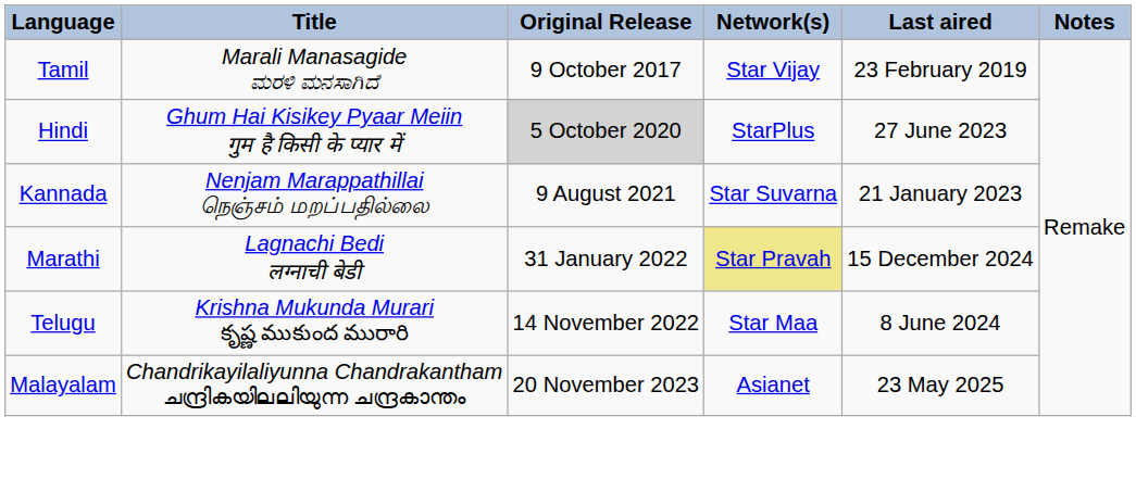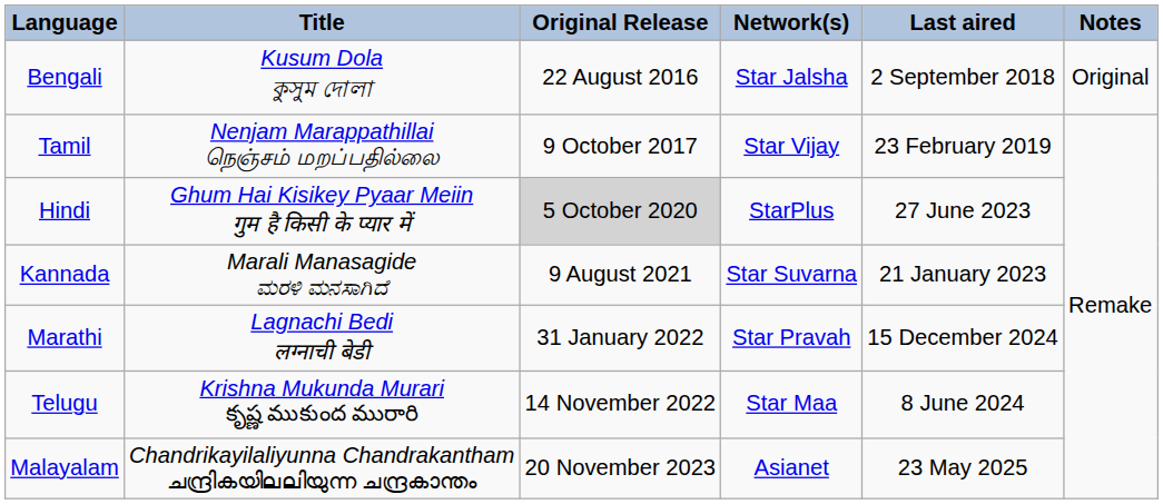 <table class="wikitable" style="text-align:center;">
 <tr>
 <th style="background:LightSteelBlue;">Language</th>
 <th style="background:LightSteelBlue;">Title</th>
 <th style="background:LightSteelBlue;">Original Release</th>
 <th style="background:LightSteelBlue;">Network(s)</th>
 <th style="background:LightSteelBlue;">Last aired</th>
 <th style="background:LightSteelBlue;">Notes</th>
 </tr>
 <tr>
+<td><a href='#'>Bengali</a></td>
+<td><em><a href='#'>Kusum Dola</a></em><br><em>কুসুম দোলা</em></td>
+<td>22 August 2016</td>
+<td><a href='#'>Star Jalsha</a></td>
+<td>2 September 2018</td>
+<td>Original</td>
+</tr>
+<tr>
 <td><a href='#'>Tamil</a></td>
-<td><em>Marali Manasagide</em><br><em>ಮರಳಿ ಮನಸಾಗಿದೆ</em></td>
+<td><em><a href='#'>Nenjam Marappathillai</a></em><br><em>நெஞ்சம் மறப்பதில்லை</em></td>
 <td>9 October 2017</td>
 <td><a href='#'>Star Vijay</a></td>
 <td>23 February 2019</td>
 <td rowspan="6">Remake</td>
 </tr>
 <tr>
 <td><a href='#'>Hindi</a></td>
 <td><em><a href='#'>Ghum Hai Kisikey Pyaar Meiin</a></em><br><em>गुम है किसी के प्यार में</em></td>
 <td style="background: lightgrey;">5 October 2020</td>
 <td><a href='#'>StarPlus</a></td>
 <td>27 June 2023</td>
 </tr>
 <tr>
 <td><a href='#'>Kannada</a></td>
-<td><em><a href='#'>Nenjam Marappathillai</a></em><br><em>நெஞ்சம் மறப்பதில்லை</em></td>
+<td><em>Marali Manasagide</em><br><em>ಮರಳಿ ಮನಸಾಗಿದೆ</em></td>
 <td>9 August 2021</td>
 <td><a href='#'>Star Suvarna</a></td>
 <td>21 January 2023</td>
 </tr>
 <tr>
 <td><a href='#'>Marathi</a></td>
 <td><em><a href='#'>Lagnachi Bedi</a></em><br><em>लग्नाची बेडी</em></td>
 <td>31 January 2022</td>
-<td style="background: khaki;"><a href='#'>Star Pravah</a></td>
+<td><a href='#'>Star Pravah</a></td>
 <td>15 December 2024</td>
 </tr>
 <tr>
 <td><a href='#'>Telugu</a></td>
 <td><em><a href='#'>Krishna Mukunda Murari</a></em><br>కృష్ణ ముకుంద మురారి</td>
 <td>14 November 2022</td>
 <td><a href='#'>Star Maa</a></td>
 <td>8 June 2024</td>
 </tr>
 <tr>
 <td><a href='#'>Malayalam</a></td>
 <td><em>Chandrikayilaliyunna Chandrakantham</em><br>ചന്ദ്രികയിലലിയുന്ന ചന്ദ്രകാന്തം</td>
 <td>20 November 2023</td>
 <td><a href='#'>Asianet</a></td>
 <td>23 May 2025</td>
 </tr>
 </table>
